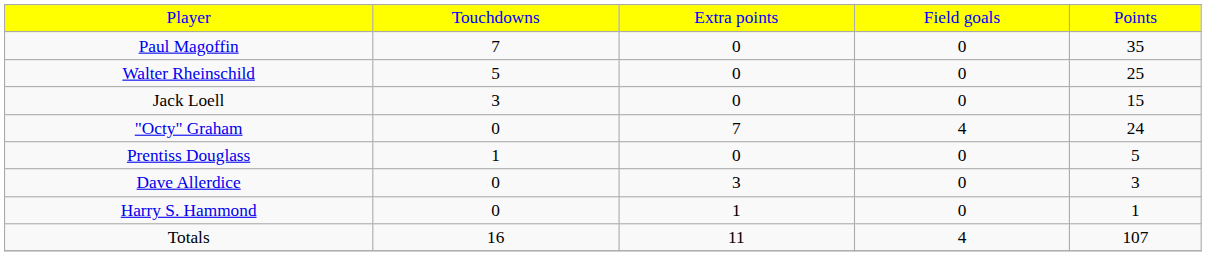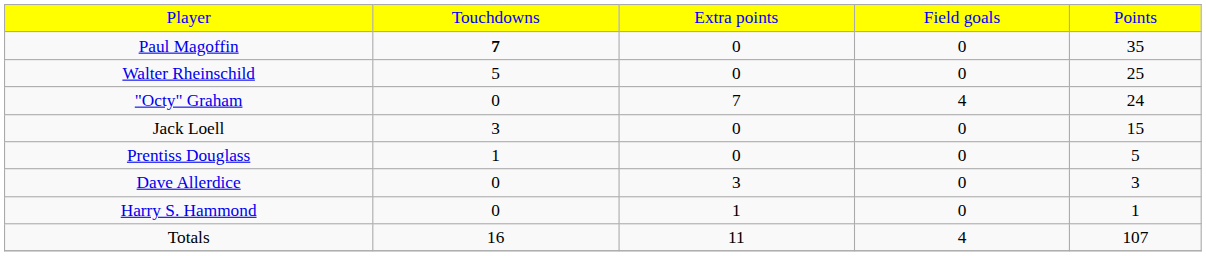 <table class="wikitable" width="70%">
 <tr align="center"  style="background:yellow;color:blue;">
 <td>Player</td>
 <td>Touchdowns</td>
 <td>Extra points</td>
 <td>Field goals</td>
 <td>Points</td>
 </tr>
 <tr align="center" bgcolor="">
 <td><a href='#'>Paul Magoffin</a></td>
-<td>7</td>
+<td><strong>7</strong></td>
 <td>0</td>
 <td>0</td>
 <td>35</td>
 </tr>
 <tr align="center" bgcolor="">
 <td><a href='#'>Walter Rheinschild</a></td>
 <td>5</td>
 <td>0</td>
 <td>0</td>
 <td>25</td>
 </tr>
 <tr align="center" bgcolor="">
+<td><a href='#'>"Octy" Graham</a></td>
+<td>0</td>
+<td>7</td>
+<td>4</td>
+<td>24</td>
+</tr>
+<tr align="center" bgcolor="">
 <td>Jack Loell</td>
 <td>3</td>
 <td>0</td>
 <td>0</td>
 <td>15</td>
-</tr>
-<tr align="center" bgcolor="">
-<td><a href='#'>"Octy" Graham</a></td>
-<td>0</td>
-<td>7</td>
-<td>4</td>
-<td>24</td>
 </tr>
 <tr align="center" bgcolor="">
 <td><a href='#'>Prentiss Douglass</a></td>
 <td>1</td>
 <td>0</td>
 <td>0</td>
 <td>5</td>
 </tr>
 <tr align="center" bgcolor="">
 <td><a href='#'>Dave Allerdice</a></td>
 <td>0</td>
 <td>3</td>
 <td>0</td>
 <td>3</td>
 </tr>
 <tr align="center" bgcolor="">
 <td><a href='#'>Harry S. Hammond</a></td>
 <td>0</td>
 <td>1</td>
 <td>0</td>
 <td>1</td>
 </tr>
 <tr align="center" bgcolor="">
 <td>Totals</td>
 <td>16</td>
 <td>11</td>
 <td>4</td>
 <td>107</td>
 </tr>
 <tr align="center" bgcolor="">
 </tr>
 </table>
